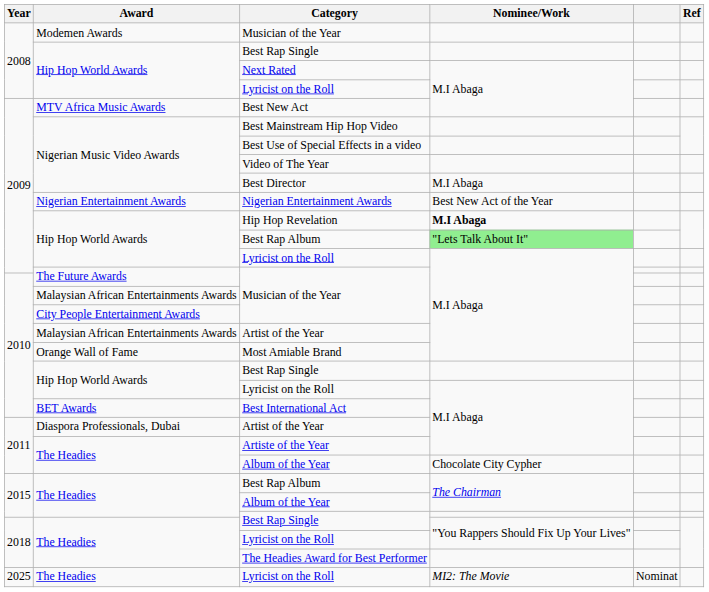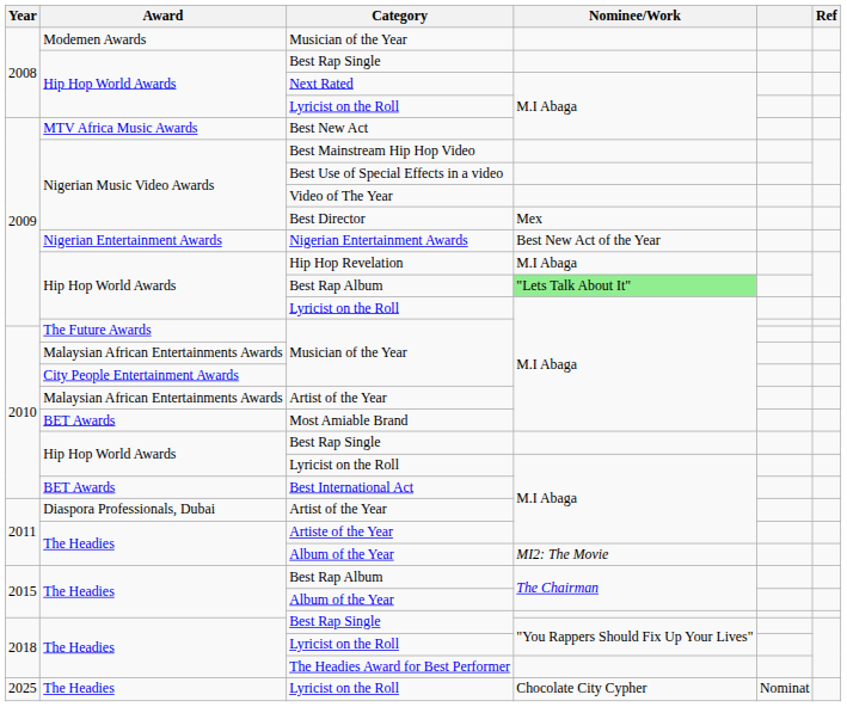 <table class="wikitable">
 <tr>
 <th>Year</th>
 <th>Award</th>
 <th>Category</th>
 <th>Nominee/Work</th>
 <th></th>
 <th>Ref</th>
 </tr>
 <tr>
 <td rowspan="4">2008</td>
 <td>Modemen Awards</td>
 <td>Musician of the Year</td>
 <td></td>
 <td></td>
 <td></td>
 </tr>
 <tr>
 <td rowspan="3"><a href='#'>Hip Hop World Awards</a></td>
 <td>Best Rap Single</td>
 <td></td>
 <td></td>
 <td></td>
 </tr>
 <tr>
 <td><a href='#'>Next Rated</a></td>
 <td rowspan="3">M.I Abaga</td>
 <td></td>
 <td></td>
 </tr>
 <tr>
 <td><a href='#'>Lyricist on the Roll</a></td>
 <td></td>
 <td></td>
 </tr>
 <tr>
 <td rowspan="10">2009</td>
 <td><a href='#'>MTV Africa Music Awards</a></td>
 <td>Best New Act</td>
 <td></td>
 <td></td>
 </tr>
 <tr>
 <td rowspan="4">Nigerian Music Video Awards</td>
 <td>Best Mainstream Hip Hop Video</td>
 <td></td>
 <td></td>
 <td rowspan="2"></td>
 </tr>
 <tr>
 <td>Best Use of Special Effects in a video</td>
 <td></td>
 <td></td>
 </tr>
 <tr>
 <td>Video of The Year</td>
 <td></td>
 <td></td>
 <td></td>
 </tr>
 <tr>
 <td>Best Director</td>
-<td>M.I Abaga</td>
+<td>Mex</td>
 <td></td>
 <td></td>
 </tr>
 <tr>
 <td><a href='#'>Nigerian Entertainment Awards</a></td>
 <td><a href='#'>Nigerian Entertainment Awards</a></td>
 <td>Best New Act of the Year</td>
 <td></td>
 <td></td>
 </tr>
 <tr>
 <td rowspan="3">Hip Hop World Awards</td>
 <td>Hip Hop Revelation</td>
-<td><strong>M.I Abaga</strong></td>
+<td>M.I Abaga</td>
 <td></td>
 <td rowspan="2"></td>
 </tr>
 <tr>
 <td>Best Rap Album</td>
 <td style="background: lightgreen;">"Lets Talk About It"</td>
 <td></td>
 </tr>
 <tr>
 <td><a href='#'>Lyricist on the Roll</a></td>
 <td rowspan="7">M.I Abaga</td>
 <td></td>
 <td></td>
 </tr>
 <tr>
 <td rowspan="2"><a href='#'>The Future Awards</a></td>
 <td rowspan="4">Musician of the Year</td>
 <td></td>
 <td></td>
 </tr>
 <tr>
 <td rowspan="8">2010</td>
 <td></td>
 <td></td>
 </tr>
 <tr>
 <td>Malaysian African Entertainments Awards</td>
 <td></td>
 <td></td>
 </tr>
 <tr>
 <td><a href='#'>City People Entertainment Awards</a></td>
 <td></td>
 <td></td>
 </tr>
 <tr>
 <td>Malaysian African Entertainments Awards</td>
 <td>Artist of the Year</td>
 <td></td>
 <td></td>
 </tr>
 <tr>
-<td>Orange Wall of Fame</td>
+<td><a href='#'>BET Awards</a></td>
 <td>Most Amiable Brand</td>
 <td></td>
 <td></td>
 </tr>
 <tr>
 <td rowspan="2">Hip Hop World Awards</td>
 <td>Best Rap Single</td>
 <td></td>
 <td></td>
 <td></td>
 </tr>
 <tr>
 <td>Lyricist on the Roll</td>
 <td rowspan="4">M.I Abaga</td>
 <td></td>
 <td></td>
 </tr>
 <tr>
 <td><a href='#'>BET Awards</a></td>
 <td><a href='#'>Best International Act</a></td>
 <td></td>
 <td></td>
 </tr>
 <tr>
 <td rowspan="3">2011</td>
 <td>Diaspora Professionals, Dubai</td>
 <td>Artist of the Year</td>
 <td></td>
 <td></td>
 </tr>
 <tr>
 <td rowspan="2"><a href='#'>The Headies</a></td>
 <td><a href='#'>Artiste of the Year</a></td>
 <td></td>
 <td></td>
 </tr>
 <tr>
 <td><a href='#'>Album of the Year</a></td>
-<td>Chocolate City Cypher</td>
+<td><em>MI2: The Movie</em></td>
 <td></td>
 <td></td>
 </tr>
 <tr>
 <td rowspan="3">2015</td>
 <td rowspan="3"><a href='#'>The Headies</a></td>
 <td>Best Rap Album</td>
 <td rowspan="2"><a href='#'><em>The Chairman</em></a></td>
 <td></td>
 <td></td>
 </tr>
 <tr>
 <td><a href='#'>Album of the Year</a></td>
 <td></td>
 <td></td>
 </tr>
 <tr>
 <td rowspan="2"><a href='#'>Best Rap Single</a></td>
 <td></td>
 <td></td>
 <td></td>
 </tr>
 <tr>
 <td rowspan="3">2018</td>
 <td rowspan="3"><a href='#'>The Headies</a></td>
 <td rowspan="2">"You Rappers Should Fix Up Your Lives"</td>
 <td></td>
 <td rowspan="3"></td>
 </tr>
 <tr>
 <td><a href='#'>Lyricist on the Roll</a></td>
 <td></td>
 </tr>
 <tr>
 <td><a href='#'>The Headies Award for Best Performer</a></td>
 <td></td>
 <td></td>
 </tr>
 <tr>
 <td>2025</td>
 <td><a href='#'>The Headies</a></td>
 <td><a href='#'>Lyricist on the Roll</a></td>
-<td><em>MI2: The Movie</em></td>
+<td>Chocolate City Cypher</td>
 <td>Nominat</td>
 <td></td>
 </tr>
 </table>
